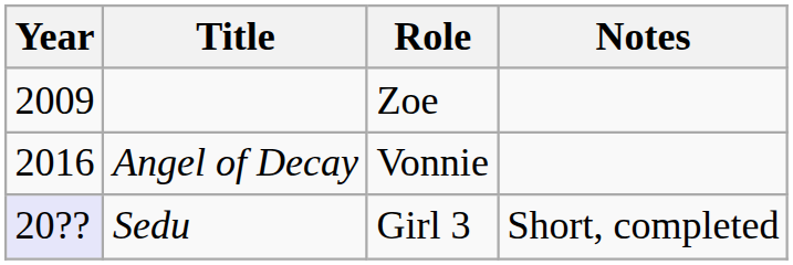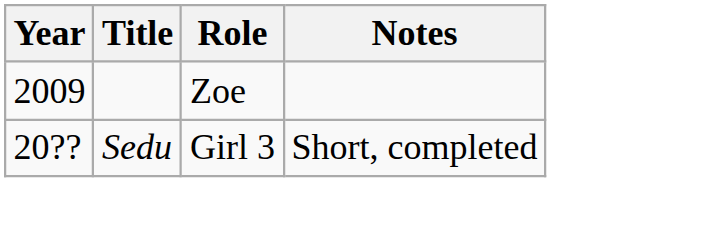 <table class="wikitable">
 <tr>
 <th>Year</th>
 <th>Title</th>
 <th>Role</th>
 <th>Notes</th>
 </tr>
 <tr>
 <td>2009</td>
 <td><em></em></td>
 <td>Zoe</td>
 <td></td>
 </tr>
 <tr>
-<td>2016</td>
-<td><em>Angel of Decay</em></td>
-<td>Vonnie</td>
-<td></td>
-</tr>
-<tr>
-<td style="background: lavender;">20??</td>
+<td>20??</td>
 <td><em>Sedu</em></td>
 <td>Girl 3</td>
 <td>Short, completed</td>
 </tr>
 </table>
